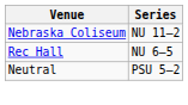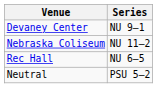 <table class=wikitable>
 <tr>
 <th>Venue</th>
 <th>Series</th>
+</tr>
+<tr>
+<td><a href='#'>Devaney Center</a></td>
+<td>NU 9–1</td>
 </tr>
 <tr>
 <td><a href='#'>Nebraska Coliseum</a></td>
 <td>NU 11–2</td>
 </tr>
 <tr>
 <td><a href='#'>Rec Hall</a></td>
 <td>NU 6–5</td>
 </tr>
 <tr>
 <td>Neutral</td>
 <td>PSU 5–2</td>
 </tr>
 </table>
